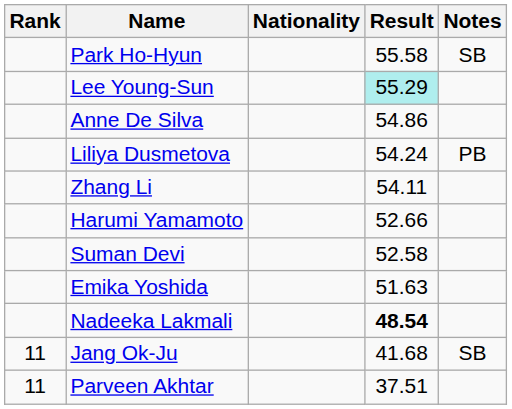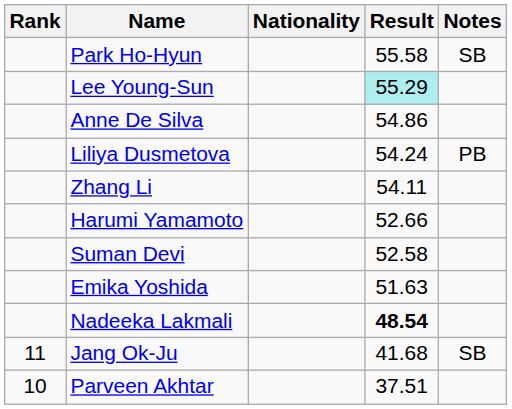 <table class="wikitable sortable" style="text-align:center">
 <tr>
 <th>Rank</th>
 <th>Name</th>
 <th>Nationality</th>
 <th>Result</th>
 <th>Notes</th>
 </tr>
 <tr>
 <td></td>
 <td align=left><a href='#'>Park Ho-Hyun</a></td>
 <td align=left></td>
 <td>55.58</td>
 <td>SB</td>
 </tr>
 <tr>
 <td></td>
 <td align=left><a href='#'>Lee Young-Sun</a></td>
 <td align=left></td>
 <td style="background: paleturquoise;">55.29</td>
 <td></td>
 </tr>
 <tr>
 <td></td>
 <td align=left><a href='#'>Anne De Silva</a></td>
 <td align=left></td>
 <td>54.86</td>
 <td></td>
 </tr>
 <tr>
 <td></td>
 <td align=left><a href='#'>Liliya Dusmetova</a></td>
 <td align=left></td>
 <td>54.24</td>
 <td>PB</td>
 </tr>
 <tr>
 <td></td>
 <td align=left><a href='#'>Zhang Li</a></td>
 <td align=left></td>
 <td>54.11</td>
 <td></td>
 </tr>
 <tr>
 <td></td>
 <td align=left><a href='#'>Harumi Yamamoto</a></td>
 <td align=left></td>
 <td>52.66</td>
 <td></td>
 </tr>
 <tr>
 <td></td>
 <td align=left><a href='#'>Suman Devi</a></td>
 <td align=left></td>
 <td>52.58</td>
 <td></td>
 </tr>
 <tr>
 <td></td>
 <td align=left><a href='#'>Emika Yoshida</a></td>
 <td align=left></td>
 <td>51.63</td>
 <td></td>
 </tr>
 <tr>
 <td></td>
 <td align=left><a href='#'>Nadeeka Lakmali</a></td>
 <td align=left></td>
 <td><strong>48.54</strong></td>
 <td></td>
 </tr>
 <tr>
 <td>11</td>
 <td align=left><a href='#'>Jang Ok-Ju</a></td>
 <td align=left></td>
 <td>41.68</td>
 <td>SB</td>
 </tr>
 <tr>
-<td>11</td>
+<td>10</td>
 <td align=left><a href='#'>Parveen Akhtar</a></td>
 <td align=left></td>
 <td>37.51</td>
 <td></td>
 </tr>
 </table>
